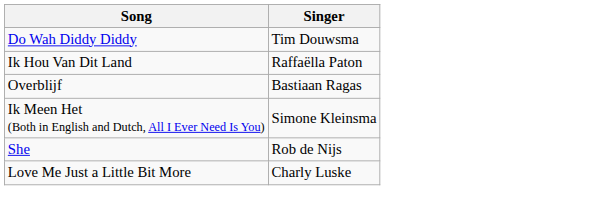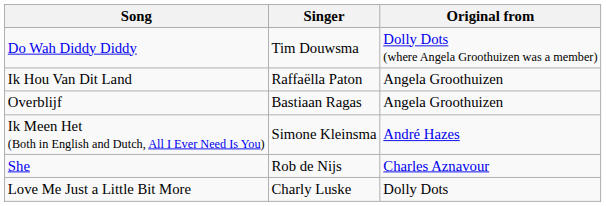 <table class="wikitable">
 <tr>
 <th>Song</th>
 <th>Singer</th>
+<th>Original from</th>
 </tr>
 <tr>
 <td><a href='#'>Do Wah Diddy Diddy</a></td>
 <td>Tim Douwsma</td>
+<td><a href='#'>Dolly Dots</a><br><small>(where Angela Groothuizen was a member)</small></td>
 </tr>
 <tr>
 <td>Ik Hou Van Dit Land</td>
 <td>Raffaëlla Paton</td>
+<td>Angela Groothuizen</td>
 </tr>
 <tr>
 <td>Overblijf</td>
 <td>Bastiaan Ragas</td>
+<td>Angela Groothuizen</td>
 </tr>
 <tr>
 <td>Ik Meen Het <br><small>(Both in English and Dutch, <a href='#'>All I Ever Need Is You</a>)</small></td>
 <td>Simone Kleinsma</td>
+<td><a href='#'>André Hazes</a></td>
 </tr>
 <tr>
 <td><a href='#'>She</a></td>
 <td>Rob de Nijs</td>
+<td><a href='#'>Charles Aznavour</a></td>
 </tr>
 <tr>
 <td>Love Me Just a Little Bit More</td>
 <td>Charly Luske</td>
+<td>Dolly Dots</td>
 </tr>
 </table>
